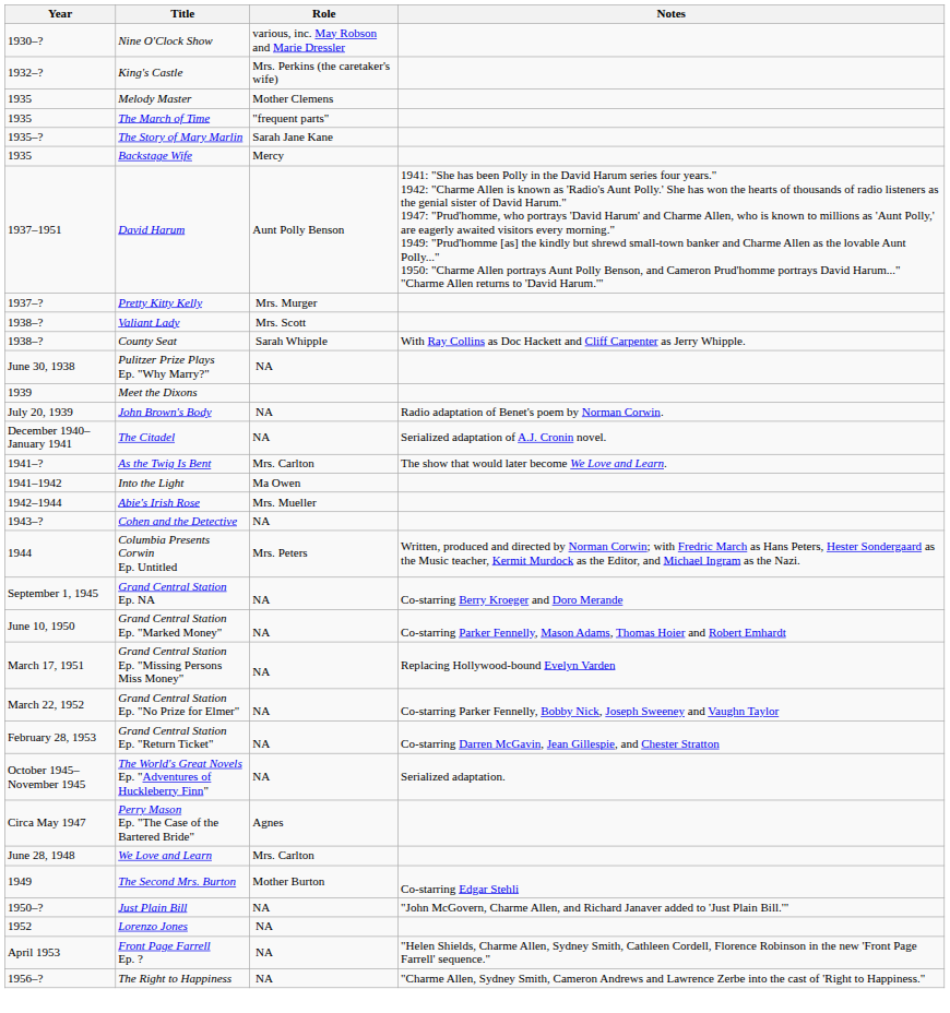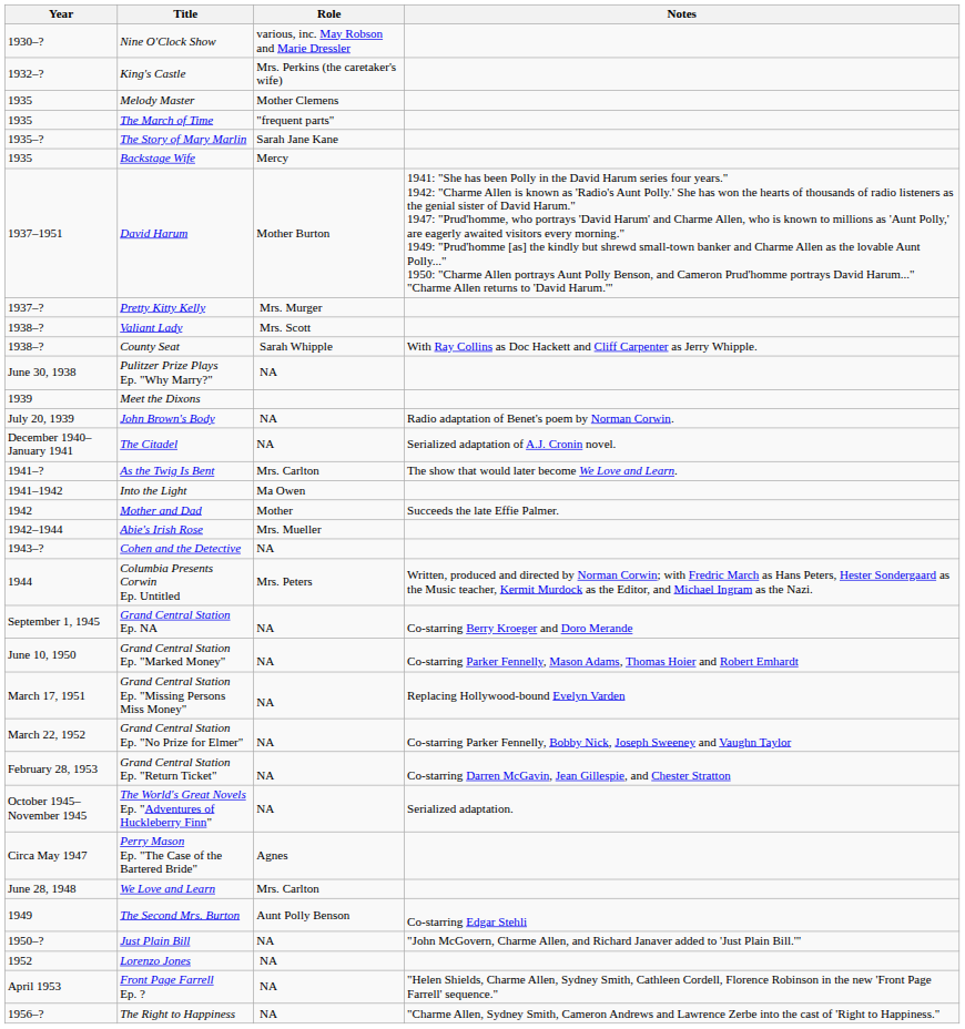 <table class="wikitable sortable">
 <tr>
 <th>Year</th>
 <th>Title</th>
 <th>Role</th>
 <th>Notes</th>
 </tr>
 <tr>
 <td>1930–?</td>
 <td><em>Nine O'Clock Show</em></td>
 <td>various, inc. <a href='#'>May Robson</a> and <a href='#'>Marie Dressler</a></td>
 <td></td>
 </tr>
 <tr>
 <td>1932–?</td>
 <td><em>King's Castle</em></td>
 <td>Mrs. Perkins (the caretaker's wife)</td>
 <td></td>
 </tr>
 <tr>
 <td>1935</td>
 <td><em>Melody Master</em></td>
 <td>Mother Clemens</td>
 <td></td>
 </tr>
 <tr>
 <td>1935</td>
 <td><em><a href='#'>The March of Time</a></em></td>
 <td>"frequent parts"</td>
 <td></td>
 </tr>
 <tr>
 <td>1935–?</td>
 <td><em><a href='#'>The Story of Mary Marlin</a></em></td>
 <td>Sarah Jane Kane</td>
 <td></td>
 </tr>
 <tr>
 <td>1935</td>
 <td><em><a href='#'>Backstage Wife</a></em></td>
 <td>Mercy</td>
 <td></td>
 </tr>
 <tr>
 <td>1937–1951</td>
 <td><em><a href='#'>David Harum</a></em></td>
-<td>Aunt Polly Benson</td>
+<td>Mother Burton</td>
 <td>1941: "She has been Polly in the David Harum series four years."<br> 1942: "Charme Allen is known as 'Radio's Aunt Polly.' She has won the hearts of thousands of radio listeners as the genial sister of David Harum."<br> 1947: "Prud'homme, who portrays 'David Harum' and Charme Allen, who is known to millions as 'Aunt Polly,' are eagerly awaited visitors every morning." <br> 1949: "Prud'homme [as] the kindly but shrewd small-town banker and Charme Allen as the lovable Aunt Polly..."<br>1950: "Charme Allen portrays Aunt Polly Benson, and Cameron Prud'homme portrays David Harum..." "Charme Allen returns to 'David Harum.'"</td>
 </tr>
 <tr>
 <td>1937–?</td>
 <td><em><a href='#'>Pretty Kitty Kelly</a></em></td>
 <td> Mrs. Murger</td>
 <td></td>
 </tr>
 <tr>
 <td>1938–?</td>
 <td><em><a href='#'>Valiant Lady</a></em></td>
 <td> Mrs. Scott</td>
 <td></td>
 </tr>
 <tr>
 <td>1938–?</td>
 <td><em>County Seat</em></td>
 <td> Sarah Whipple</td>
 <td>With <a href='#'>Ray Collins</a> as Doc Hackett and <a href='#'>Cliff Carpenter</a> as Jerry Whipple.</td>
 </tr>
 <tr>
 <td>June 30, 1938</td>
 <td><em>Pulitzer Prize Plays</em><br> Ep. "Why Marry?"</td>
 <td> NA</td>
 <td></td>
 </tr>
 <tr>
 <td>1939</td>
 <td><em>Meet the Dixons</em></td>
 <td> </td>
 <td></td>
 </tr>
 <tr>
 <td>July 20, 1939</td>
 <td><em><a href='#'>John Brown's Body</a></em></td>
 <td> NA</td>
 <td>Radio adaptation of Benet's poem by <a href='#'>Norman Corwin</a>.</td>
 </tr>
 <tr>
 <td>December 1940–January 1941</td>
 <td><em><a href='#'>The Citadel</a></em></td>
 <td>NA</td>
 <td>Serialized adaptation of <a href='#'>A.J. Cronin</a> novel.</td>
 </tr>
 <tr>
 <td>1941–?</td>
 <td><em><a href='#'>As the Twig Is Bent</a></em></td>
 <td>Mrs. Carlton</td>
 <td>The show that would later become <em><a href='#'>We Love and Learn</a></em>.</td>
 </tr>
 <tr>
 <td>1941–1942</td>
 <td><em>Into the Light</em></td>
 <td>Ma Owen</td>
 <td></td>
+</tr>
+<tr>
+<td>1942</td>
+<td><em><a href='#'>Mother and Dad</a></em></td>
+<td>Mother</td>
+<td>Succeeds the late Effie Palmer.</td>
 </tr>
 <tr>
 <td>1942–1944</td>
 <td><em><a href='#'>Abie's Irish Rose</a></em></td>
 <td>Mrs. Mueller</td>
 <td></td>
 </tr>
 <tr>
 <td>1943–?</td>
 <td><em><a href='#'>Cohen and the Detective</a></em></td>
 <td>NA</td>
 <td></td>
 </tr>
 <tr>
 <td>1944</td>
 <td><em>Columbia Presents Corwin</em><br>Ep. Untitled</td>
 <td>Mrs. Peters</td>
 <td>Written, produced and directed by <a href='#'>Norman Corwin</a>; with <a href='#'>Fredric March</a> as Hans Peters, <a href='#'>Hester Sondergaard</a> as the Music teacher, <a href='#'>Kermit Murdock</a> as the Editor, and <a href='#'>Michael Ingram</a> as the Nazi.</td>
 </tr>
 <tr>
 <td>September 1, 1945</td>
 <td><em><a href='#'>Grand Central Station</a></em><br> Ep. NA</td>
 <td><br>NA</td>
 <td><br>Co-starring <a href='#'>Berry Kroeger</a> and <a href='#'>Doro Merande</a></td>
 </tr>
 <tr>
 <td>June 10, 1950</td>
 <td><em>Grand Central Station</em><br>Ep. "Marked Money"</td>
 <td><br>NA</td>
 <td><br>Co-starring <a href='#'>Parker Fennelly</a>, <a href='#'>Mason Adams</a>, <a href='#'>Thomas Hoier</a> and <a href='#'>Robert Emhardt</a></td>
 </tr>
 <tr>
 <td>March 17, 1951</td>
 <td><em>Grand Central Station</em><br>Ep. "Missing Persons Miss Money"</td>
 <td><br>NA</td>
 <td>Replacing Hollywood-bound <a href='#'>Evelyn Varden</a></td>
 </tr>
 <tr>
 <td>March 22, 1952</td>
 <td><em>Grand Central Station</em><br>Ep. "No Prize for Elmer"</td>
 <td><br>NA</td>
 <td><br>Co-starring Parker Fennelly, <a href='#'>Bobby Nick</a>, <a href='#'>Joseph Sweeney</a> and <a href='#'>Vaughn Taylor</a></td>
 </tr>
 <tr>
 <td>February 28, 1953</td>
 <td><em>Grand Central Station</em><br>Ep. "Return Ticket"</td>
 <td><br>NA</td>
 <td><br>Co-starring <a href='#'>Darren McGavin</a>, <a href='#'>Jean Gillespie</a>, and <a href='#'>Chester Stratton</a></td>
 </tr>
 <tr>
 <td>October 1945–November 1945</td>
 <td><em><a href='#'>The World's Great Novels</a></em><br> Ep. "<a href='#'>Adventures of Huckleberry Finn</a>"</td>
 <td>NA</td>
 <td>Serialized adaptation.</td>
 </tr>
 <tr>
 <td>Circa May 1947</td>
 <td><em><a href='#'>Perry Mason</a></em><br>Ep. "The Case of the Bartered Bride"</td>
 <td>Agnes</td>
 <td></td>
 </tr>
 <tr>
 <td>June 28, 1948</td>
 <td><em><a href='#'>We Love and Learn</a></em></td>
 <td>Mrs. Carlton</td>
 <td></td>
 </tr>
 <tr>
 <td>1949</td>
 <td><em><a href='#'>The Second Mrs. Burton</a></em></td>
-<td>Mother Burton</td>
+<td>Aunt Polly Benson</td>
 <td><br>Co-starring <a href='#'>Edgar Stehli</a></td>
 </tr>
 <tr>
 <td>1950–?</td>
 <td><em><a href='#'>Just Plain Bill</a></em></td>
 <td>NA</td>
 <td>"John McGovern, Charme Allen, and Richard Janaver added to 'Just Plain Bill.'"</td>
 </tr>
 <tr>
 <td>1952</td>
 <td><em><a href='#'>Lorenzo Jones</a></em></td>
 <td> NA</td>
 <td></td>
 </tr>
 <tr>
 <td>April 1953</td>
 <td><em><a href='#'>Front Page Farrell</a></em><br>Ep. ?</td>
 <td> NA</td>
 <td>"Helen Shields, Charme Allen, Sydney Smith, Cathleen Cordell, Florence Robinson in the new 'Front Page Farrell' sequence."</td>
 </tr>
 <tr>
 <td>1956–?</td>
 <td><em>The Right to Happiness</em></td>
 <td> NA</td>
 <td>"Charme Allen, Sydney Smith, Cameron Andrews and Lawrence Zerbe into the cast of 'Right to Happiness."</td>
 </tr>
 </table>
